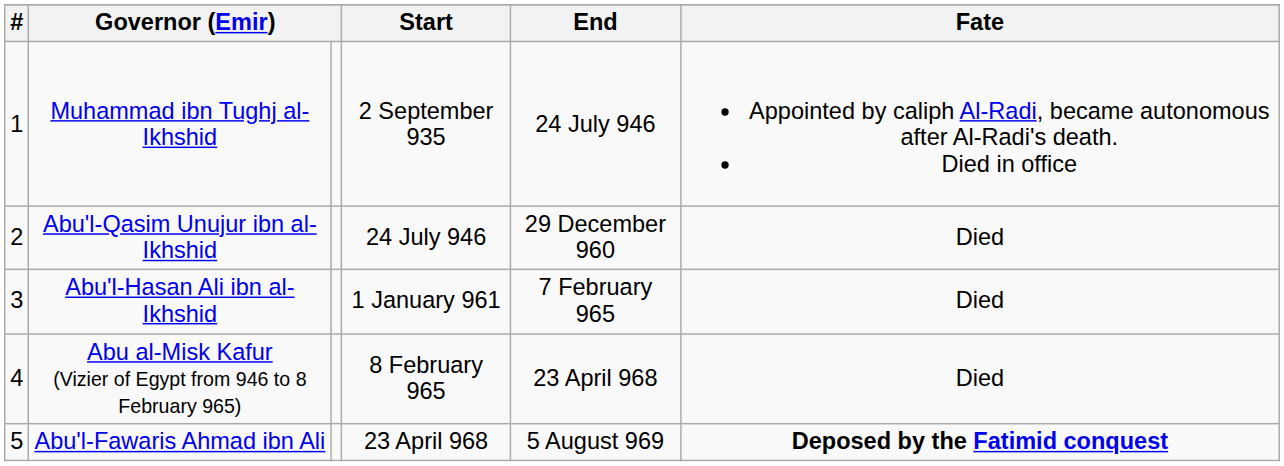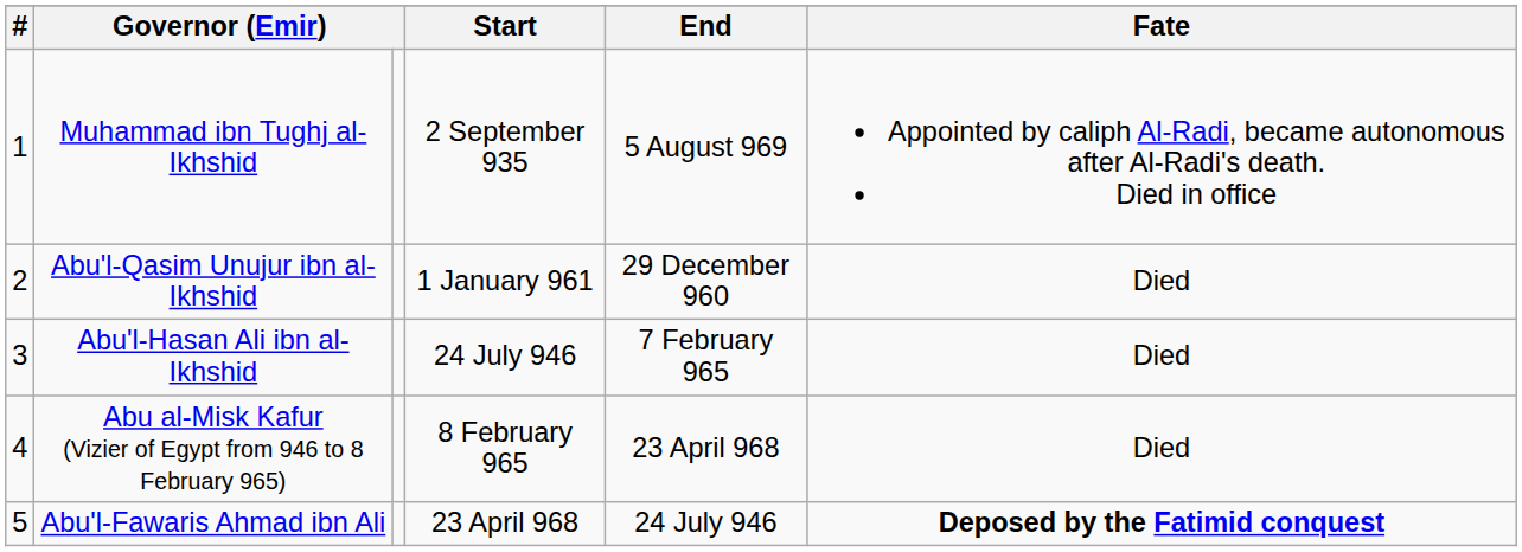 <table class="wikitable" style="text-align:center">
 <tr style="background:#cccccc">
 </tr>
 <tr>
 <th>#</th>
 <th colspan=2>Governor (<a href='#'>Emir</a>)</th>
 <th>Start</th>
 <th>End</th>
 <th>Fate</th>
 </tr>
 <tr>
 <td>1</td>
 <td><a href='#'>Muhammad ibn Tughj al-Ikhshid</a></td>
 <td></td>
 <td>2 September 935</td>
-<td>24 July 946</td>
+<td>5 August 969</td>
 <td><br><ul><li>Appointed by caliph <a href='#'>Al-Radi</a>, became autonomous after Al-Radi's death.</li><li>Died in office</li></ul></td>
 </tr>
 <tr>
 <td>2</td>
 <td><a href='#'>Abu'l-Qasim Unujur ibn al-Ikhshid</a></td>
 <td></td>
-<td>24 July 946</td>
+<td>1 January 961</td>
 <td>29 December 960</td>
 <td>Died</td>
 </tr>
 <tr>
 <td>3</td>
 <td><a href='#'>Abu'l-Hasan Ali ibn al-Ikhshid</a></td>
 <td></td>
-<td>1 January 961</td>
+<td>24 July 946</td>
 <td>7 February 965</td>
 <td>Died</td>
 </tr>
 <tr>
 <td>4</td>
 <td><a href='#'>Abu al-Misk Kafur</a><br><small>(Vizier of Egypt from 946 to 8 February 965)</small></td>
 <td></td>
 <td>8 February 965</td>
 <td>23 April 968</td>
 <td>Died</td>
 </tr>
 <tr>
 <td>5</td>
 <td><a href='#'>Abu'l-Fawaris Ahmad ibn Ali</a></td>
 <td></td>
 <td>23 April 968</td>
-<td>5 August 969</td>
+<td>24 July 946</td>
 <td><strong>Deposed by the <a href='#'>Fatimid conquest</a></strong></td>
 </tr>
 </table>
